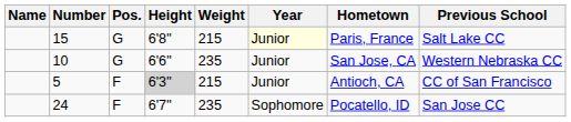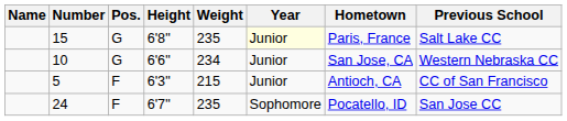 <table class="wikitable sortable" border="1">
 <tr>
 <th>Name</th>
 <th>Number</th>
 <th>Pos.</th>
 <th>Height</th>
 <th>Weight</th>
 <th>Year</th>
 <th>Hometown</th>
 <th class="unsortable">Previous School</th>
 </tr>
 <tr>
 <td></td>
 <td>15</td>
 <td>G</td>
 <td>6'8"</td>
-<td>215</td>
+<td>235</td>
 <td style="background: lightyellow;">Junior</td>
 <td><a href='#'>Paris, France</a></td>
 <td><a href='#'>Salt Lake CC</a></td>
 </tr>
 <tr>
 <td></td>
 <td>10</td>
 <td>G</td>
 <td>6'6"</td>
-<td>235</td>
+<td>234</td>
 <td>Junior</td>
 <td><a href='#'>San Jose, CA</a></td>
 <td><a href='#'>Western Nebraska CC</a></td>
 </tr>
 <tr>
 <td></td>
 <td>5</td>
 <td>F</td>
-<td style="background: lightgrey;">6'3"</td>
+<td>6'3"</td>
 <td>215</td>
 <td>Junior</td>
 <td><a href='#'>Antioch, CA</a></td>
 <td><a href='#'>CC of San Francisco</a></td>
 </tr>
 <tr>
 <td></td>
 <td>24</td>
 <td>F</td>
 <td>6'7"</td>
 <td>235</td>
 <td>Sophomore</td>
 <td><a href='#'>Pocatello, ID</a></td>
 <td><a href='#'>San Jose CC</a></td>
 </tr>
 </table>
